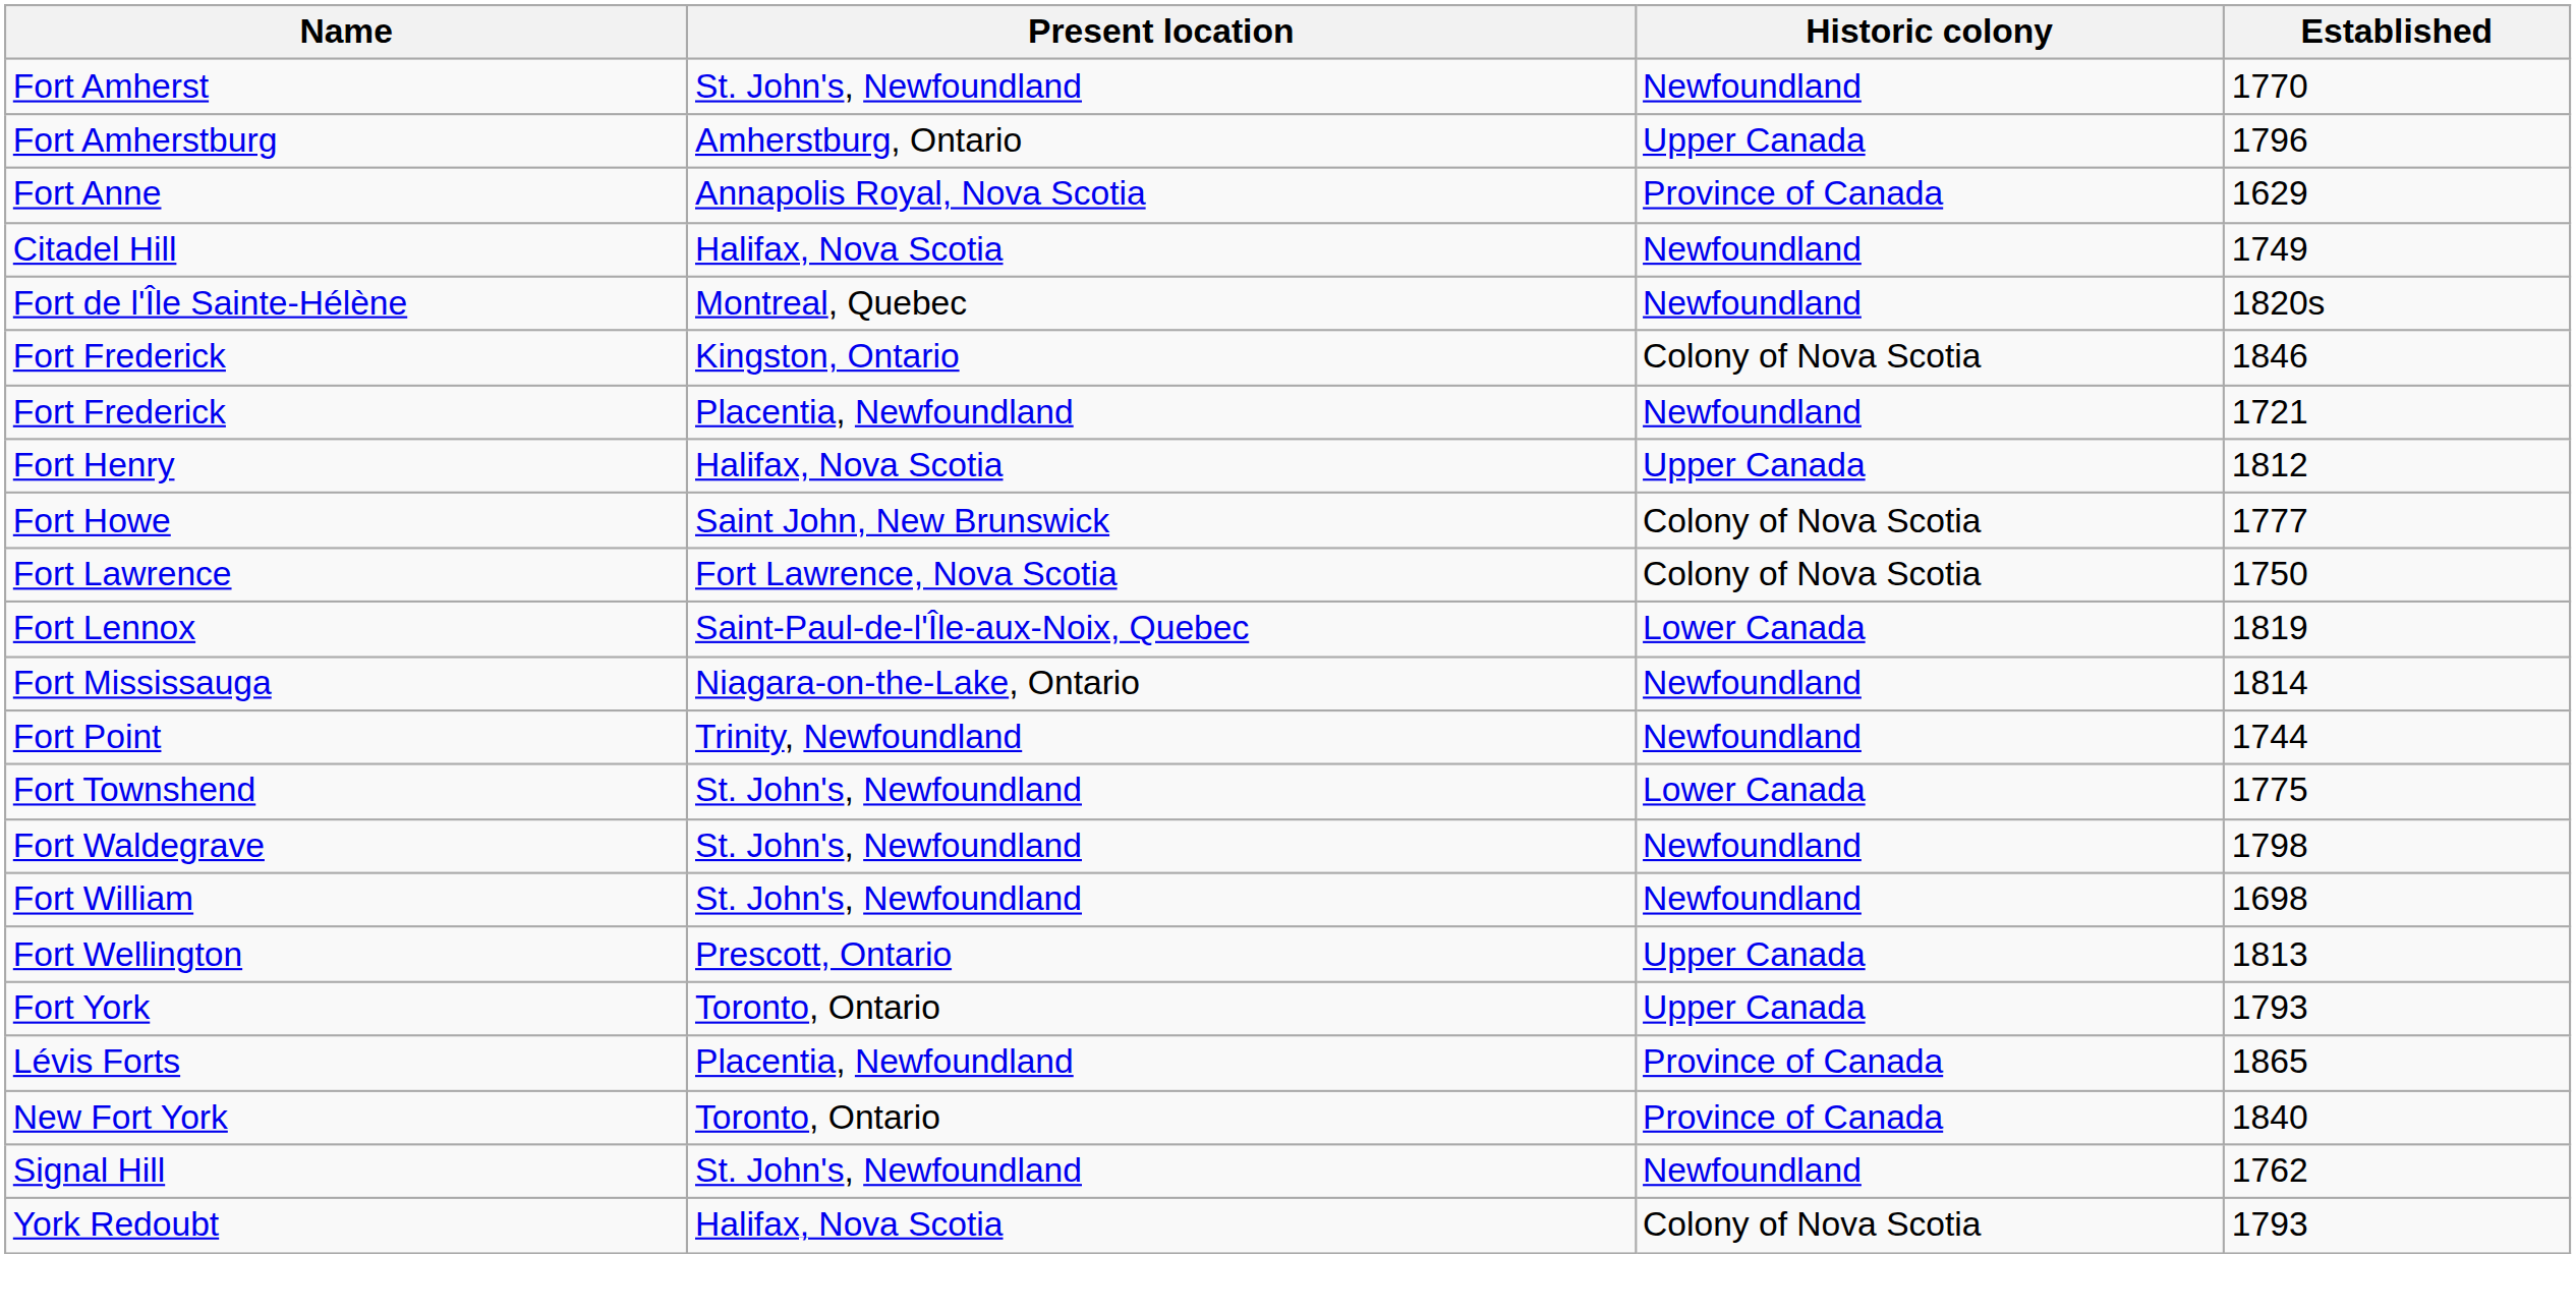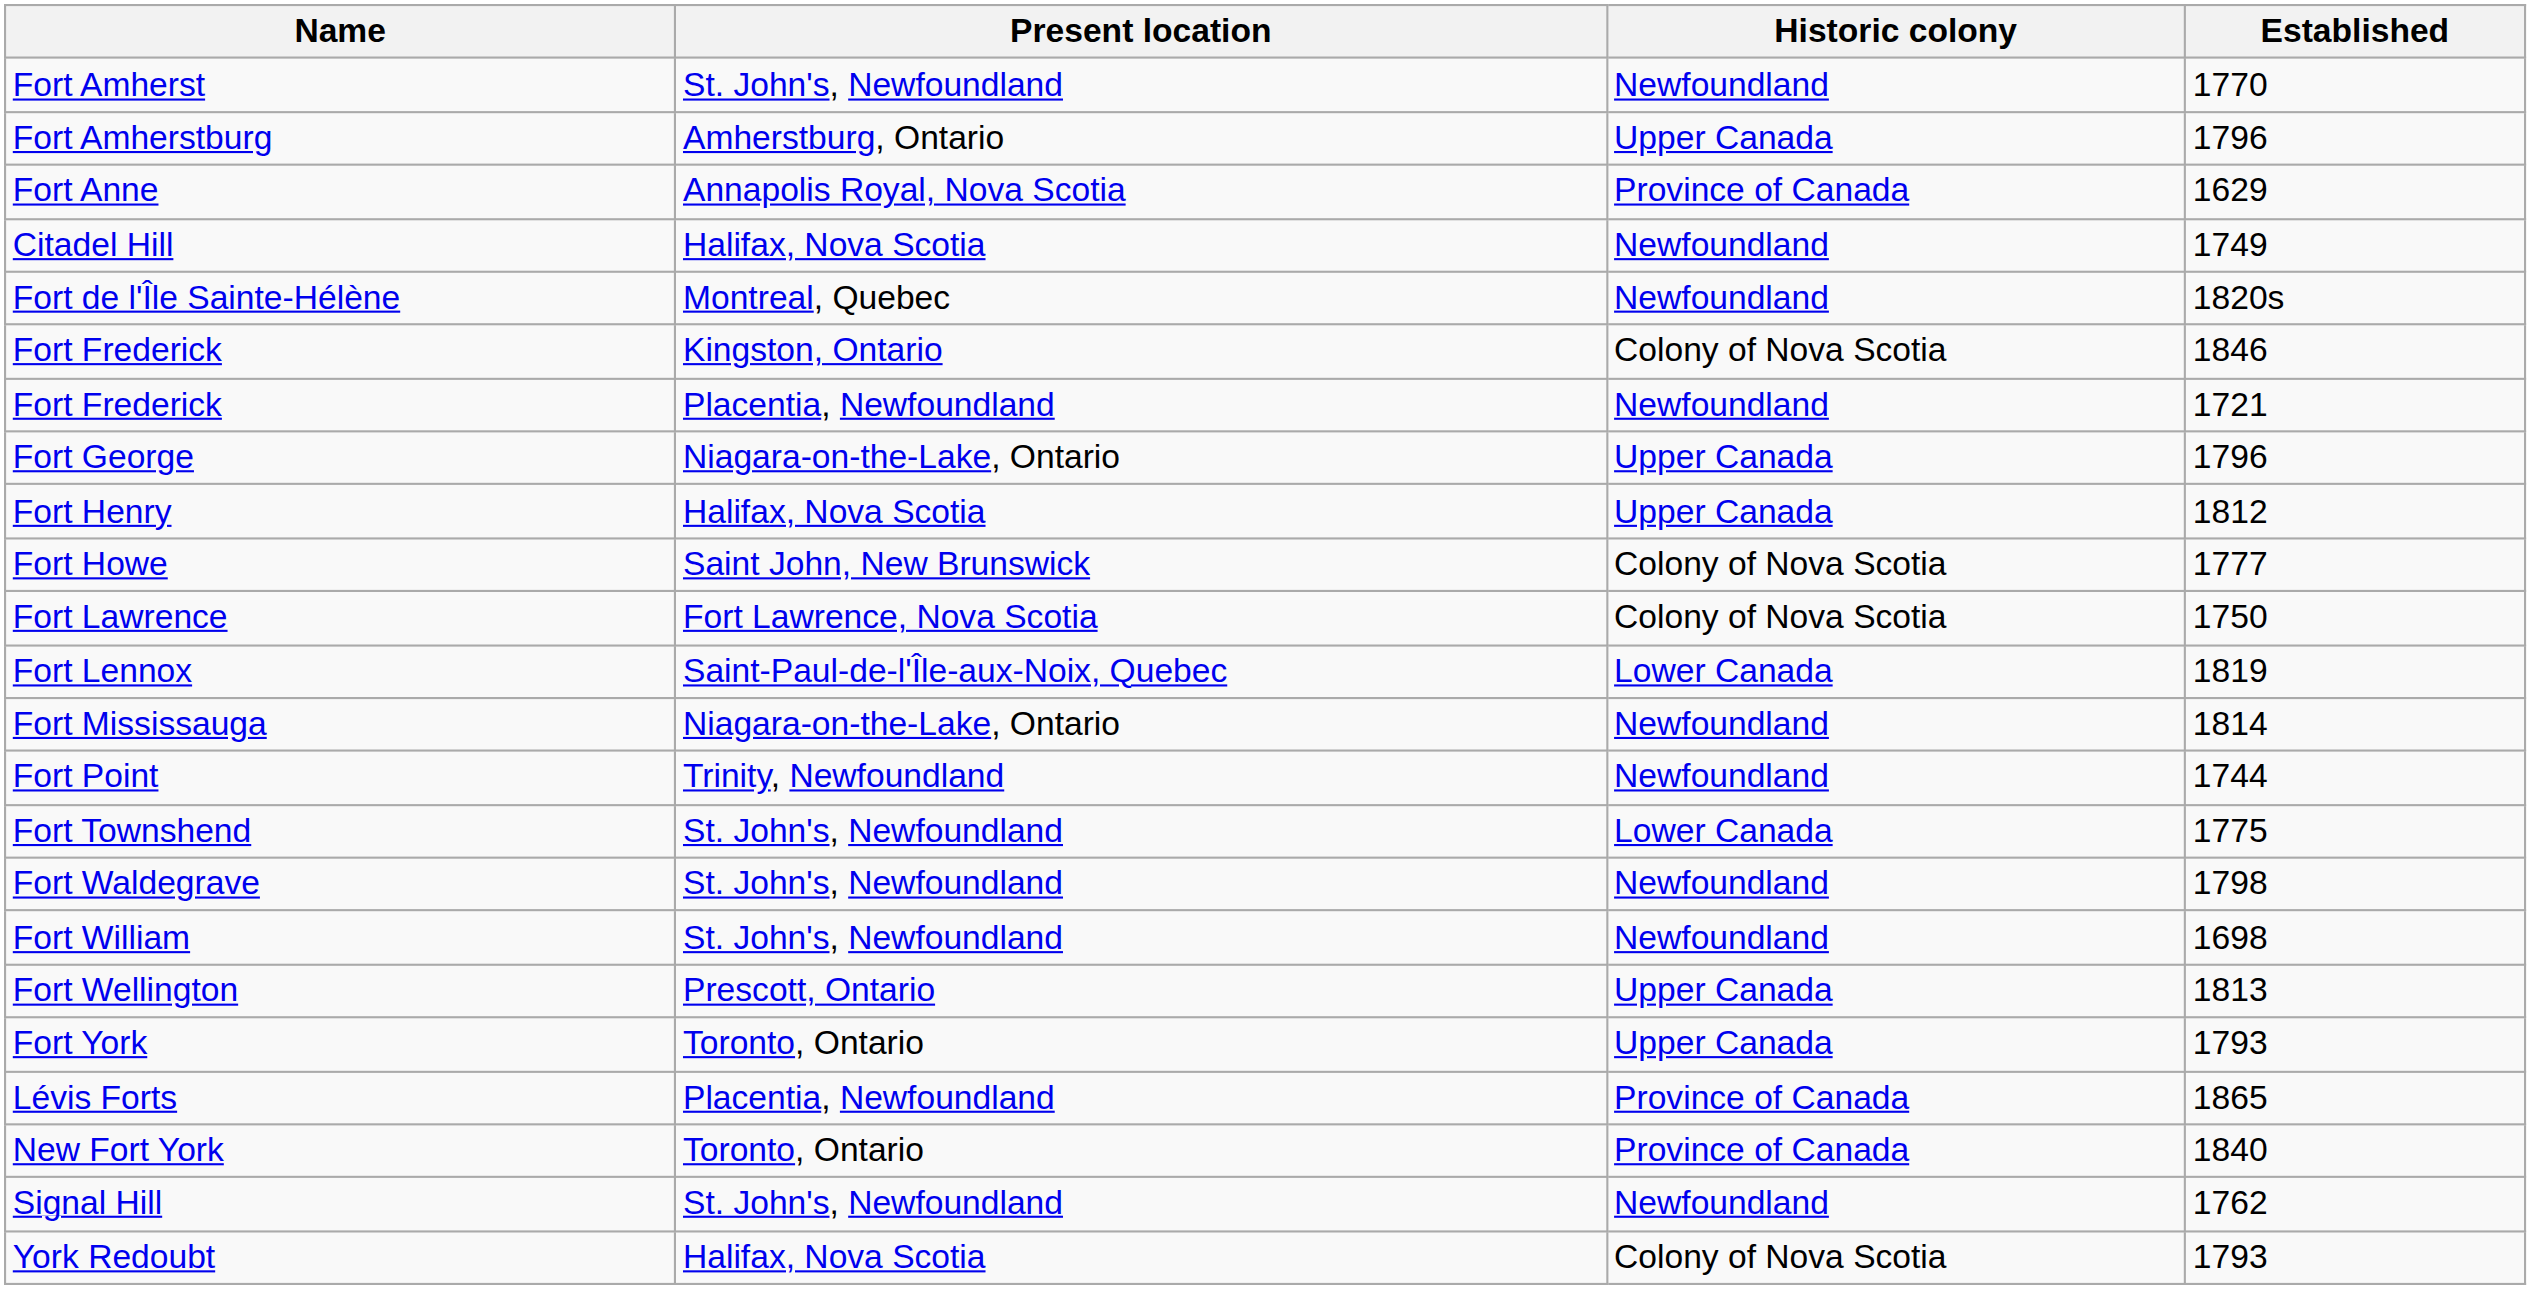 <table class="wikitable sortable plainrowheaders" width="95%">
 <tr>
 <th>Name</th>
 <th>Present location</th>
 <th>Historic colony</th>
 <th>Established</th>
 </tr>
 <tr>
 <td><a href='#'>Fort Amherst</a></td>
 <td><a href='#'>St. John's</a>, <a href='#'>Newfoundland</a></td>
 <td><a href='#'>Newfoundland</a></td>
 <td>1770</td>
 </tr>
 <tr>
 <td><a href='#'>Fort Amherstburg</a></td>
 <td><a href='#'>Amherstburg</a>, Ontario</td>
 <td><a href='#'>Upper Canada</a></td>
 <td>1796</td>
 </tr>
 <tr>
 <td><a href='#'>Fort Anne</a></td>
 <td><a href='#'>Annapolis Royal, Nova Scotia</a></td>
 <td><a href='#'>Province of Canada</a></td>
 <td>1629</td>
 </tr>
 <tr>
 <td><a href='#'>Citadel Hill</a></td>
 <td><a href='#'>Halifax, Nova Scotia</a></td>
 <td><a href='#'>Newfoundland</a></td>
 <td>1749</td>
 </tr>
 <tr>
 <td><a href='#'>Fort de l'Île Sainte-Hélène</a></td>
 <td><a href='#'>Montreal</a>, Quebec</td>
 <td><a href='#'>Newfoundland</a></td>
 <td>1820s</td>
 </tr>
 <tr>
 <td><a href='#'>Fort Frederick</a></td>
 <td><a href='#'>Kingston, Ontario</a></td>
 <td>Colony of Nova Scotia</td>
 <td>1846</td>
 </tr>
 <tr>
 <td><a href='#'>Fort Frederick</a></td>
 <td><a href='#'>Placentia</a>, <a href='#'>Newfoundland</a></td>
 <td><a href='#'>Newfoundland</a></td>
 <td>1721</td>
+</tr>
+<tr>
+<td><a href='#'>Fort George</a></td>
+<td><a href='#'>Niagara-on-the-Lake</a>, Ontario</td>
+<td><a href='#'>Upper Canada</a></td>
+<td>1796</td>
 </tr>
 <tr>
 <td><a href='#'>Fort Henry</a></td>
 <td><a href='#'>Halifax, Nova Scotia</a></td>
 <td><a href='#'>Upper Canada</a></td>
 <td>1812</td>
 </tr>
 <tr>
 <td><a href='#'>Fort Howe</a></td>
 <td><a href='#'>Saint John, New Brunswick</a></td>
 <td>Colony of Nova Scotia</td>
 <td>1777</td>
 </tr>
 <tr>
 <td><a href='#'>Fort Lawrence</a></td>
 <td><a href='#'>Fort Lawrence, Nova Scotia</a></td>
 <td>Colony of Nova Scotia</td>
 <td>1750</td>
 </tr>
 <tr>
 <td><a href='#'>Fort Lennox</a></td>
 <td><a href='#'>Saint-Paul-de-l'Île-aux-Noix, Quebec</a></td>
 <td><a href='#'>Lower Canada</a></td>
 <td>1819</td>
 </tr>
 <tr>
 <td><a href='#'>Fort Mississauga</a></td>
 <td><a href='#'>Niagara-on-the-Lake</a>, Ontario</td>
 <td><a href='#'>Newfoundland</a></td>
 <td>1814</td>
 </tr>
 <tr>
 <td><a href='#'>Fort Point</a></td>
 <td><a href='#'>Trinity</a>, <a href='#'>Newfoundland</a></td>
 <td><a href='#'>Newfoundland</a></td>
 <td>1744</td>
 </tr>
 <tr>
 <td><a href='#'>Fort Townshend</a></td>
 <td><a href='#'>St. John's</a>, <a href='#'>Newfoundland</a></td>
 <td><a href='#'>Lower Canada</a></td>
 <td>1775</td>
 </tr>
 <tr>
 <td><a href='#'>Fort Waldegrave</a></td>
 <td><a href='#'>St. John's</a>, <a href='#'>Newfoundland</a></td>
 <td><a href='#'>Newfoundland</a></td>
 <td>1798</td>
 </tr>
 <tr>
 <td><a href='#'>Fort William</a></td>
 <td><a href='#'>St. John's</a>, <a href='#'>Newfoundland</a></td>
 <td><a href='#'>Newfoundland</a></td>
 <td>1698</td>
 </tr>
 <tr>
 <td><a href='#'>Fort Wellington</a></td>
 <td><a href='#'>Prescott, Ontario</a></td>
 <td><a href='#'>Upper Canada</a></td>
 <td>1813</td>
 </tr>
 <tr>
 <td><a href='#'>Fort York</a></td>
 <td><a href='#'>Toronto</a>, Ontario</td>
 <td><a href='#'>Upper Canada</a></td>
 <td>1793</td>
 </tr>
 <tr>
 <td><a href='#'>Lévis Forts</a></td>
 <td><a href='#'>Placentia</a>, <a href='#'>Newfoundland</a></td>
 <td><a href='#'>Province of Canada</a></td>
 <td>1865</td>
 </tr>
 <tr>
 <td><a href='#'>New Fort York</a></td>
 <td><a href='#'>Toronto</a>, Ontario</td>
 <td><a href='#'>Province of Canada</a></td>
 <td>1840</td>
 </tr>
 <tr>
 <td><a href='#'>Signal Hill</a></td>
 <td><a href='#'>St. John's</a>, <a href='#'>Newfoundland</a></td>
 <td><a href='#'>Newfoundland</a></td>
 <td>1762</td>
 </tr>
 <tr>
 <td><a href='#'>York Redoubt</a></td>
 <td><a href='#'>Halifax, Nova Scotia</a></td>
 <td>Colony of Nova Scotia</td>
 <td>1793</td>
 </tr>
 </table>
